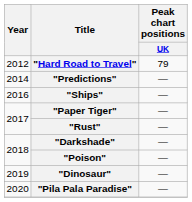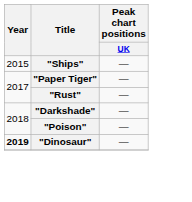 <table class="wikitable plainrowheaders" style="text-align:center;">
 <tr>
 <th scope="col" rowspan="2">Year</th>
 <th scope="col" rowspan="2">Title</th>
 <th scope="col">Peak chart positions</th>
 </tr>
 <tr>
 <th scope="col" style="width:3em;font-size:85%;"><a href='#'>UK</a></th>
 </tr>
 <tr>
-<td>2012</td>
-<th scope="row">"<a href='#'>Hard Road to Travel</a>"</th>
-<td>79</td>
-</tr>
-<tr>
-<td>2014</td>
-<th scope="row">"Predictions"</th>
-<td>—</td>
-</tr>
-<tr>
-<td>2016</td>
+<td>2015</td>
 <th scope="row">"Ships"</th>
 <td>—</td>
 </tr>
 <tr>
 <td rowspan=2>2017</td>
 <th scope="row">"Paper Tiger"</th>
 <td>—</td>
 </tr>
 <tr>
 <th scope="row">"Rust"</th>
 <td>—</td>
 </tr>
 <tr>
 <td rowspan=2>2018</td>
 <th scope="row">"Darkshade"</th>
 <td>—</td>
 </tr>
 <tr>
 <th scope="row">"Poison"</th>
 <td>—</td>
 </tr>
 <tr>
-<td>2019</td>
+<td><strong>2019</strong></td>
 <th scope="row">"Dinosaur"</th>
-<td>—</td>
-</tr>
-<tr>
-<td>2020</td>
-<th scope="row">"Pila Pala Paradise"</th>
 <td>—</td>
 </tr>
 <tr>
 </tr>
 </table>
